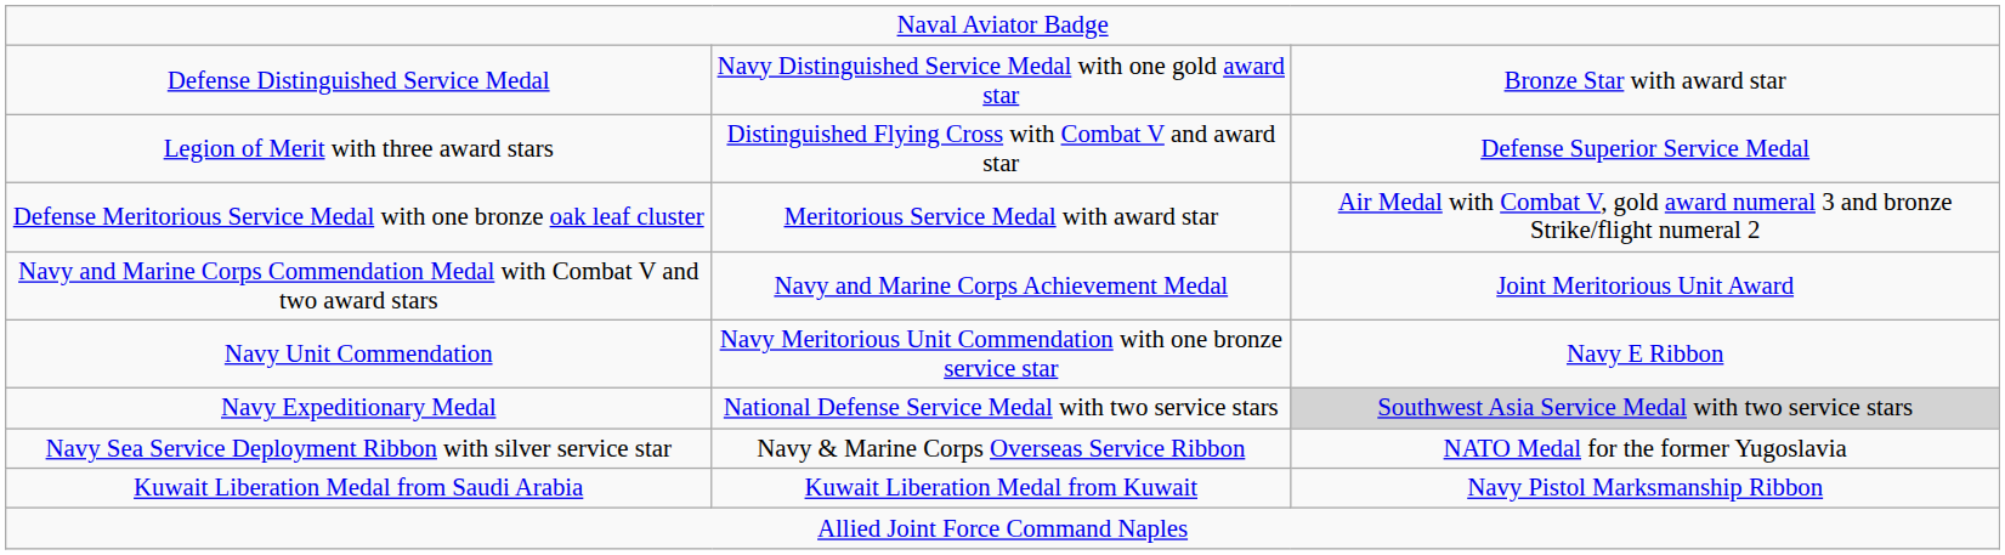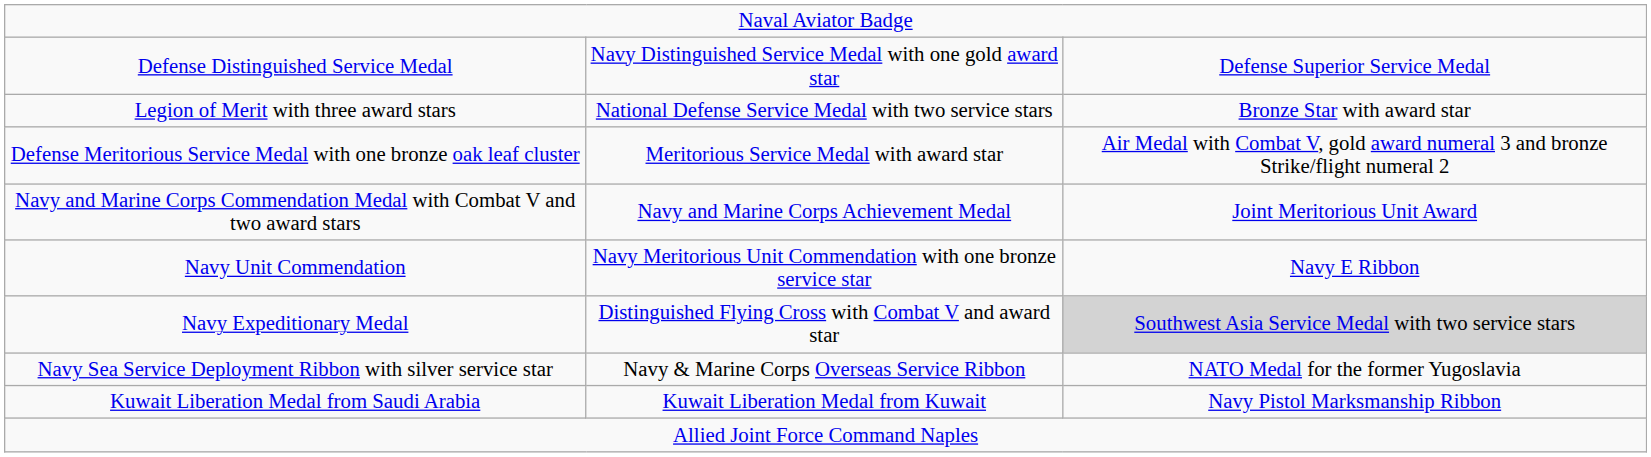 <table class="wikitable" style="margin:1em auto; text-align:center;">
 <tr>
 <td colspan="3"><a href='#'>Naval Aviator Badge</a></td>
 </tr>
 <tr>
 <td><a href='#'>Defense Distinguished Service Medal</a></td>
 <td><a href='#'>Navy Distinguished Service Medal</a> with one gold <a href='#'>award star</a></td>
-<td><a href='#'>Bronze Star</a> with award star</td>
+<td><a href='#'>Defense Superior Service Medal</a></td>
 </tr>
 <tr>
 <td><a href='#'>Legion of Merit</a> with three award stars</td>
-<td><a href='#'>Distinguished Flying Cross</a> with <a href='#'>Combat V</a> and award star</td>
-<td><a href='#'>Defense Superior Service Medal</a></td>
+<td><a href='#'>National Defense Service Medal</a> with two service stars</td>
+<td><a href='#'>Bronze Star</a> with award star</td>
 </tr>
 <tr>
 <td><a href='#'>Defense Meritorious Service Medal</a> with one bronze <a href='#'>oak leaf cluster</a></td>
 <td><a href='#'>Meritorious Service Medal</a> with award star</td>
 <td><a href='#'>Air Medal</a> with <a href='#'>Combat V</a>, gold <a href='#'>award numeral</a> 3 and bronze Strike/flight numeral 2</td>
 </tr>
 <tr>
 <td><a href='#'>Navy and Marine Corps Commendation Medal</a> with Combat V and two award stars</td>
 <td><a href='#'>Navy and Marine Corps Achievement Medal</a></td>
 <td><a href='#'>Joint Meritorious Unit Award</a></td>
 </tr>
 <tr>
 <td><a href='#'>Navy Unit Commendation</a></td>
 <td><a href='#'>Navy Meritorious Unit Commendation</a> with one bronze <a href='#'>service star</a></td>
 <td><a href='#'>Navy E Ribbon</a></td>
 </tr>
 <tr>
 <td><a href='#'>Navy Expeditionary Medal</a></td>
-<td><a href='#'>National Defense Service Medal</a> with two service stars</td>
+<td><a href='#'>Distinguished Flying Cross</a> with <a href='#'>Combat V</a> and award star</td>
 <td style="background: lightgrey;"><a href='#'>Southwest Asia Service Medal</a> with two service stars</td>
 </tr>
 <tr>
 <td><a href='#'>Navy Sea Service Deployment Ribbon</a> with silver service star</td>
 <td>Navy & Marine Corps <a href='#'>Overseas Service Ribbon</a></td>
 <td><a href='#'>NATO Medal</a> for the former Yugoslavia</td>
 </tr>
 <tr>
 <td><a href='#'>Kuwait Liberation Medal from Saudi Arabia</a></td>
 <td><a href='#'>Kuwait Liberation Medal from Kuwait</a></td>
 <td><a href='#'>Navy Pistol Marksmanship Ribbon</a></td>
 </tr>
 <tr>
 <td colspan="3"><a href='#'>Allied Joint Force Command Naples</a></td>
 </tr>
 </table>
